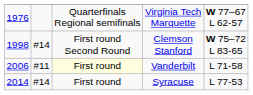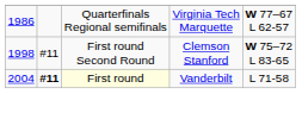 <table class="wikitable" style="text-align:center">
 <tr>
 </tr>
 <tr>
-<td><a href='#'>1976</a></td>
+<td><a href='#'>1986</a></td>
 <td></td>
 <td>Quarterfinals<br>Regional semifinals</td>
 <td><a href='#'>Virginia Tech</a> <br><a href='#'>Marquette</a></td>
 <td><strong>W</strong> 77–67 <br>L 62-57</td>
 </tr>
 <tr>
 <td><a href='#'>1998</a></td>
-<td>#14</td>
+<td>#11</td>
 <td>First round<br>Second Round</td>
 <td><a href='#'>Clemson</a><br><a href='#'>Stanford</a></td>
 <td><strong>W</strong> 75–72<br> L 83-65</td>
 </tr>
 <tr>
-<td><a href='#'>2006</a></td>
-<td>#11</td>
+<td><a href='#'>2004</a></td>
+<td><strong>#11</strong></td>
 <td style="background: lightyellow;">First round</td>
 <td><a href='#'>Vanderbilt</a></td>
 <td>L 71-58</td>
 </tr>
-<tr>
-<td><a href='#'>2014</a></td>
-<td>#14</td>
-<td>First round</td>
-<td><a href='#'>Syracuse</a></td>
-<td>L 77-53</td>
-</tr>
 </table>
